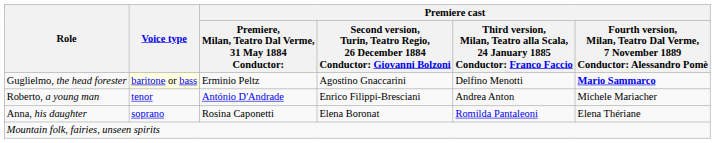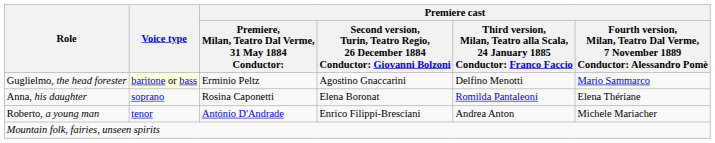 <table class="wikitable">
 <tr>
 <th rowspan=2>Role</th>
 <th rowspan=2><a href='#'>Voice type</a></th>
 <th colspan=4>Premiere cast</th>
 </tr>
 <tr>
 <th>Premiere,<br>Milan, Teatro Dal Verme,<br>31 May 1884<br>Conductor:</th>
 <th>Second version,<br>Turin, Teatro Regio,<br>26 December 1884<br>Conductor: <a href='#'>Giovanni Bolzoni</a></th>
 <th>Third version,<br>Milan, Teatro alla Scala,<br>24 January 1885<br>Conductor: <a href='#'>Franco Faccio</a></th>
 <th>Fourth version,<br>Milan, Teatro Dal Verme,<br>7 November 1889<br>Conductor: Alessandro Pomè</th>
 </tr>
 <tr>
 <td>Guglielmo, <em>the head forester</em></td>
 <td style="background: lightyellow;"><a href='#'>baritone</a> or <a href='#'>bass</a></td>
 <td>Erminio Peltz</td>
 <td>Agostino Gnaccarini</td>
 <td>Delfino Menotti</td>
-<td><strong><a href='#'>Mario Sammarco</a></strong></td>
+<td><a href='#'>Mario Sammarco</a></td>
+</tr>
+<tr>
+<td>Anna, <em>his daughter</em></td>
+<td><a href='#'>soprano</a></td>
+<td>Rosina Caponetti</td>
+<td>Elena Boronat</td>
+<td><a href='#'>Romilda Pantaleoni</a></td>
+<td>Elena Thériane</td>
 </tr>
 <tr>
 <td>Roberto, <em>a young man</em></td>
 <td><a href='#'>tenor</a></td>
 <td><a href='#'>António D'Andrade</a></td>
 <td>Enrico Filippi-Bresciani</td>
 <td>Andrea Anton</td>
 <td>Michele Mariacher</td>
 </tr>
 <tr>
-<td>Anna, <em>his daughter</em></td>
-<td><a href='#'>soprano</a></td>
-<td>Rosina Caponetti</td>
-<td>Elena Boronat</td>
-<td><a href='#'>Romilda Pantaleoni</a></td>
-<td>Elena Thériane</td>
-</tr>
-<tr>
 <td colspan="6"><em>Mountain folk, fairies, unseen spirits</em></td>
 </tr>
 </table>
